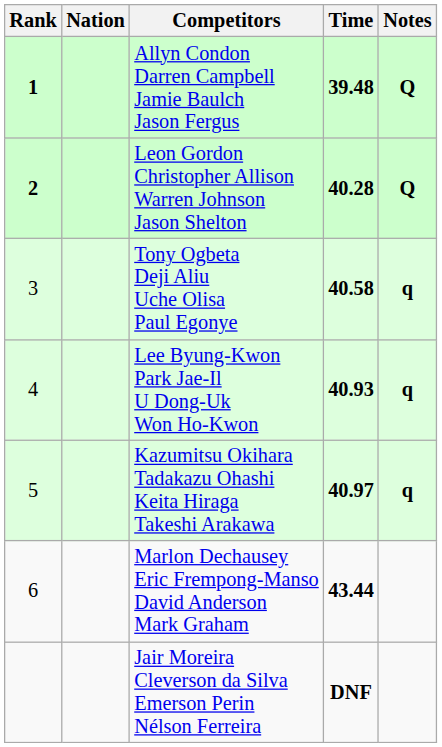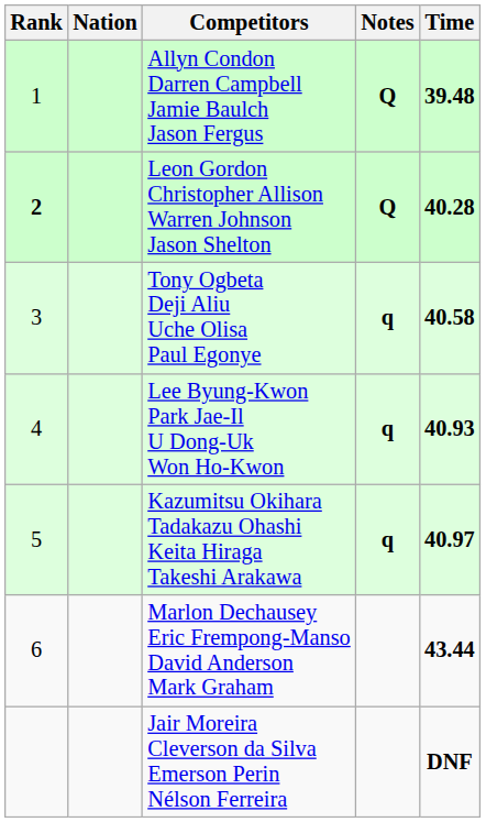 <table class="wikitable sortable" style="text-align:center">
 <tr>
 <th>Rank</th>
 <th>Nation</th>
 <th>Competitors</th>
+<th>Notes</th>
 <th>Time</th>
-<th>Notes</th>
 </tr>
 <tr bgcolor=ccffcc>
-<td><strong>1</strong></td>
+<td>1</td>
 <td align=left></td>
 <td align=left><a href='#'>Allyn Condon</a><br><a href='#'>Darren Campbell</a><br><a href='#'>Jamie Baulch</a><br><a href='#'>Jason Fergus</a></td>
+<td><strong>Q</strong></td>
 <td><strong>39.48</strong></td>
-<td><strong>Q</strong></td>
 </tr>
 <tr bgcolor=ccffcc>
 <td><strong>2</strong></td>
 <td align=left></td>
 <td align=left><a href='#'>Leon Gordon</a><br><a href='#'>Christopher Allison</a><br><a href='#'>Warren Johnson</a><br><a href='#'>Jason Shelton</a></td>
+<td><strong>Q</strong></td>
 <td><strong>40.28</strong></td>
-<td><strong>Q</strong></td>
 </tr>
 <tr bgcolor=ddffdd>
 <td>3</td>
 <td align=left></td>
 <td align=left><a href='#'>Tony Ogbeta</a><br><a href='#'>Deji Aliu</a><br><a href='#'>Uche Olisa</a><br><a href='#'>Paul Egonye</a></td>
+<td><strong>q</strong></td>
 <td><strong>40.58</strong></td>
-<td><strong>q</strong></td>
 </tr>
 <tr bgcolor=ddffdd>
 <td>4</td>
 <td align=left></td>
 <td align=left><a href='#'>Lee Byung-Kwon</a><br><a href='#'>Park Jae-Il</a><br><a href='#'>U Dong-Uk</a><br><a href='#'>Won Ho-Kwon</a></td>
+<td><strong>q</strong></td>
 <td><strong>40.93</strong></td>
-<td><strong>q</strong></td>
 </tr>
 <tr bgcolor=ddffdd>
 <td>5</td>
 <td align=left></td>
 <td align=left><a href='#'>Kazumitsu Okihara</a><br><a href='#'>Tadakazu Ohashi</a><br><a href='#'>Keita Hiraga</a><br><a href='#'>Takeshi Arakawa</a></td>
+<td><strong>q</strong></td>
 <td><strong>40.97</strong></td>
-<td><strong>q</strong></td>
 </tr>
 <tr>
 <td>6</td>
 <td align=left></td>
 <td align=left><a href='#'>Marlon Dechausey</a><br><a href='#'>Eric Frempong-Manso</a><br><a href='#'>David Anderson</a><br><a href='#'>Mark Graham</a></td>
+<td></td>
 <td><strong>43.44</strong></td>
-<td></td>
 </tr>
 <tr>
 <td></td>
 <td align=left></td>
 <td align=left><a href='#'>Jair Moreira</a><br><a href='#'>Cleverson da Silva</a><br><a href='#'>Emerson Perin</a><br><a href='#'>Nélson Ferreira</a></td>
+<td></td>
 <td><strong>DNF</strong></td>
-<td></td>
 </tr>
 </table>
